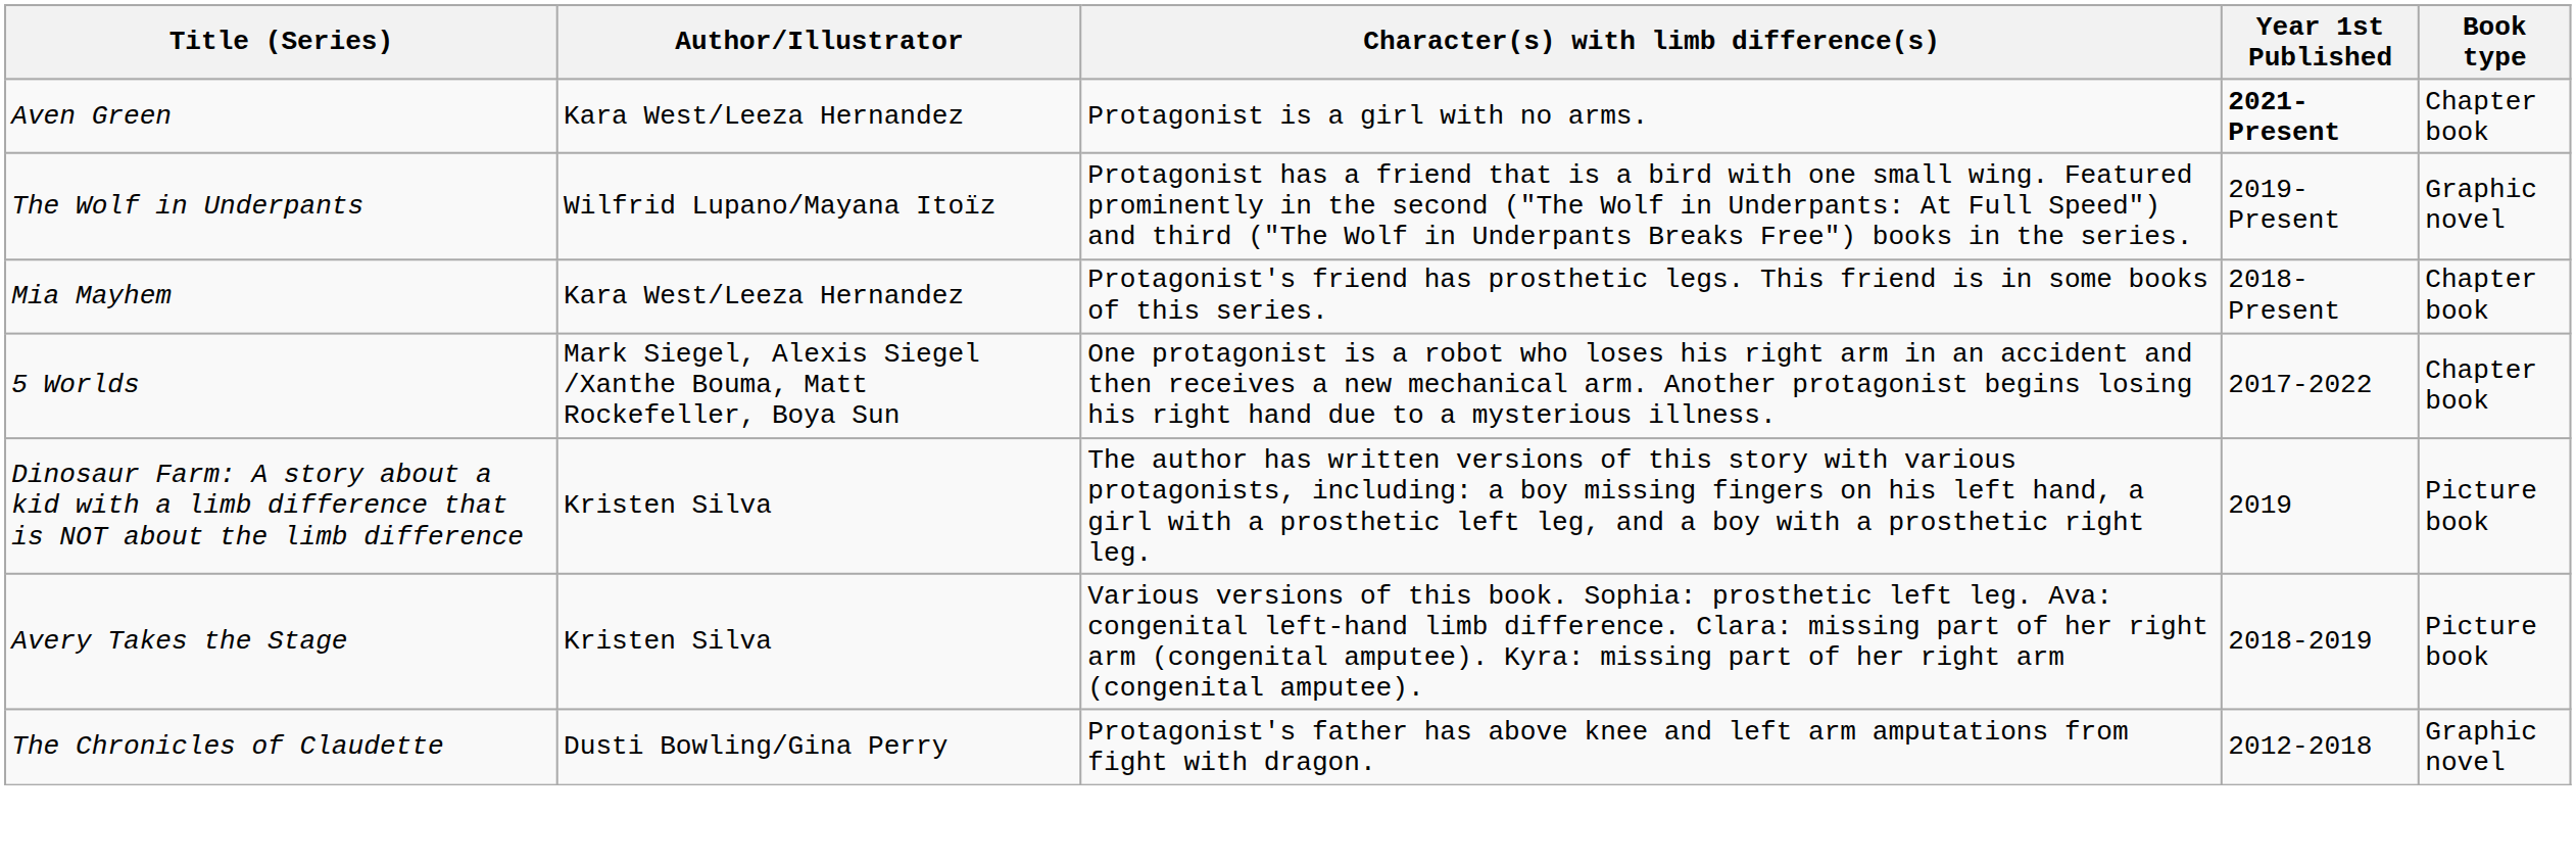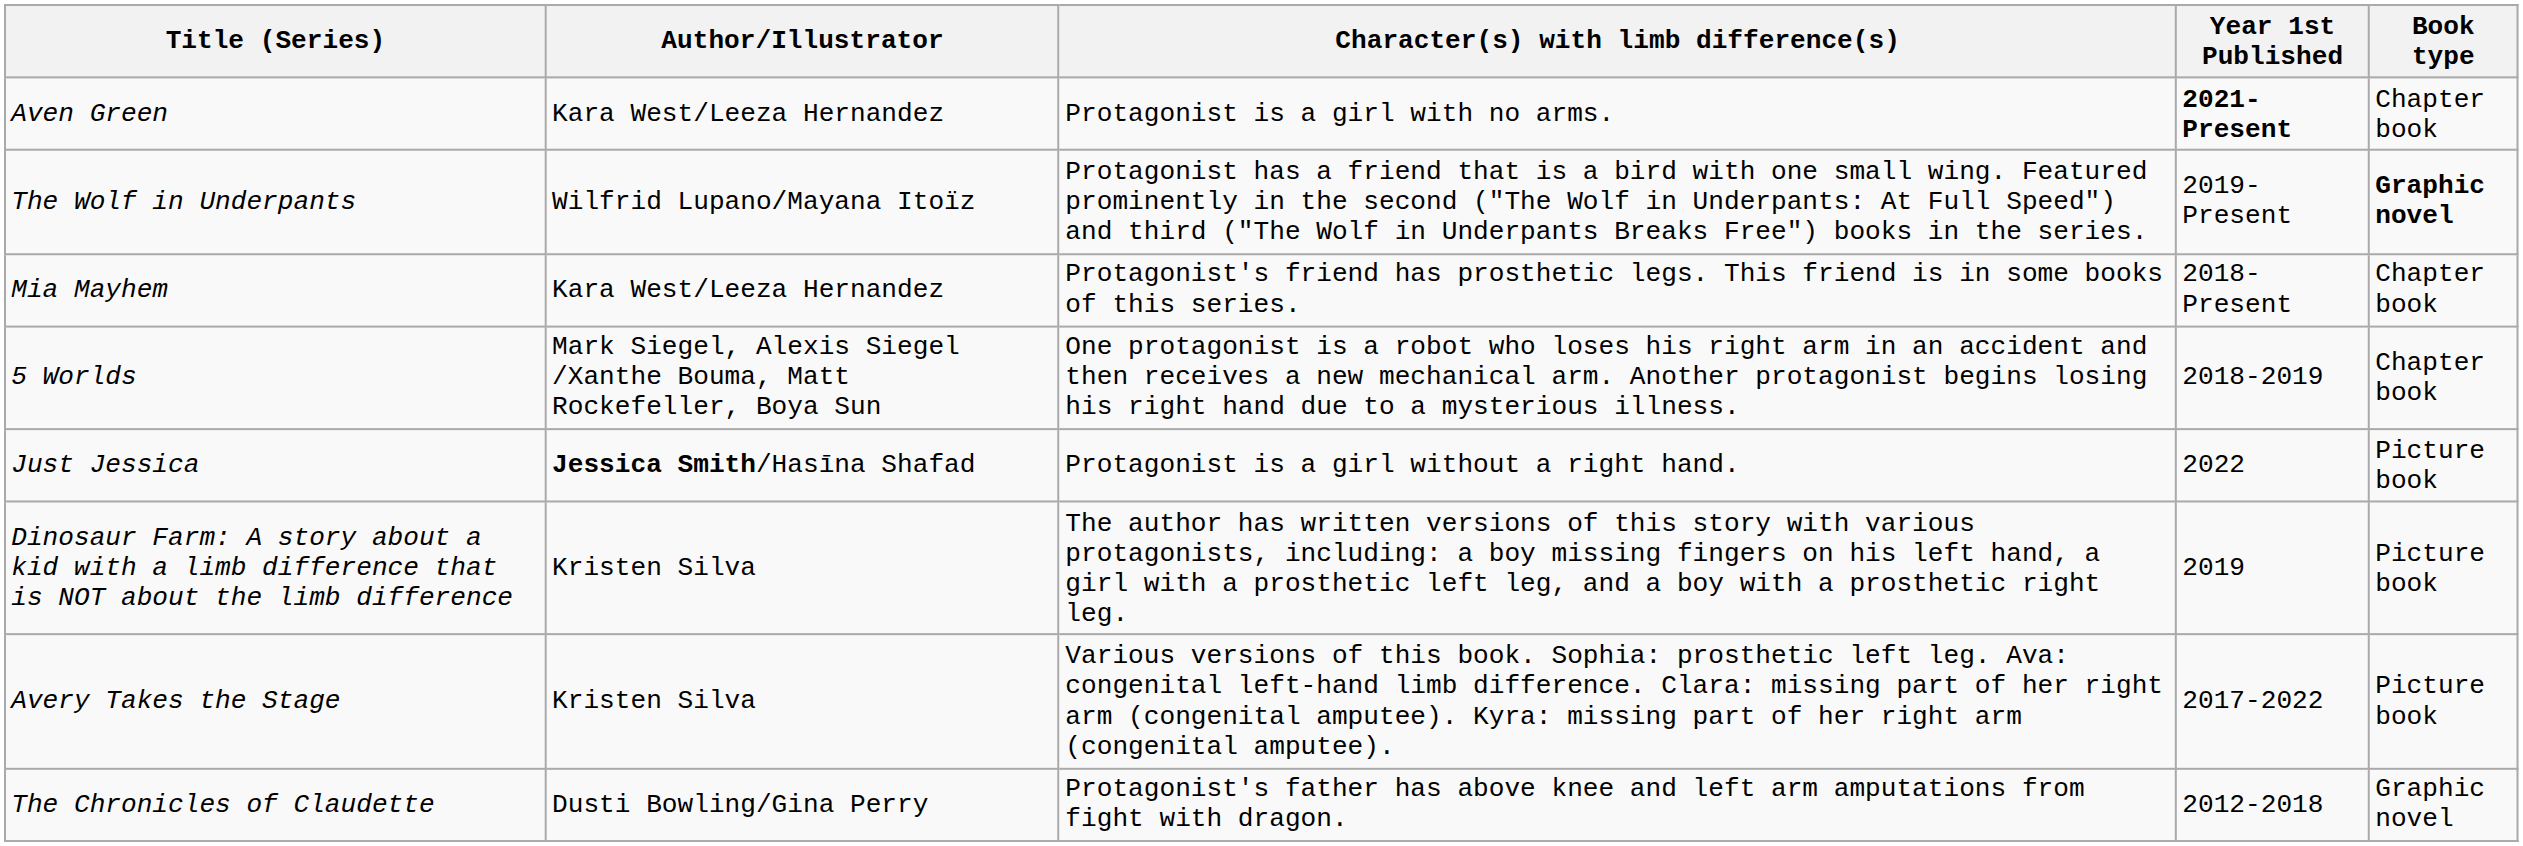 <table class="wikitable sortable">
 <tr>
 <th>Title (Series)</th>
 <th>Author/Illustrator</th>
 <th>Character(s) with limb difference(s)</th>
 <th>Year 1st Published</th>
 <th>Book type</th>
 </tr>
 <tr>
 <td><em>Aven Green</em></td>
 <td>Kara West/Leeza Hernandez</td>
 <td>Protagonist is a girl with no arms.</td>
 <td><strong>2021-Present</strong></td>
 <td>Chapter book</td>
 </tr>
 <tr>
 <td><em>The Wolf in Underpants</em></td>
 <td>Wilfrid Lupano/Mayana Itoïz</td>
 <td>Protagonist has a friend that is a bird with one small wing. Featured prominently in the second ("The Wolf in Underpants: At Full Speed") and third ("The Wolf in Underpants Breaks Free") books in the series.</td>
 <td>2019-Present</td>
-<td>Graphic novel</td>
+<td><strong>Graphic novel</strong></td>
 </tr>
 <tr>
 <td><em>Mia Mayhem</em></td>
 <td>Kara West/Leeza Hernandez</td>
 <td>Protagonist's friend has prosthetic legs. This friend is in some books of this series.</td>
 <td>2018-Present</td>
 <td>Chapter book</td>
 </tr>
 <tr>
 <td><em>5 Worlds</em></td>
 <td>Mark Siegel, Alexis Siegel /Xanthe Bouma, Matt Rockefeller, Boya Sun</td>
 <td>One protagonist is a robot who loses his right arm in an accident and then receives a new mechanical arm. Another protagonist begins losing his right hand due to a mysterious illness.</td>
-<td>2017-2022</td>
+<td>2018-2019</td>
 <td>Chapter book</td>
+</tr>
+<tr>
+<td><em>Just Jessica</em></td>
+<td><strong>Jessica Smith</strong>/Hasīna Shafad</td>
+<td>Protagonist is a girl without a right hand.</td>
+<td>2022</td>
+<td>Picture book</td>
 </tr>
 <tr>
 <td><em>Dinosaur Farm: A story about a kid with a limb difference that is NOT about the limb difference</em></td>
 <td>Kristen Silva</td>
 <td>The author has written versions of this story with various protagonists, including: a boy missing fingers on his left hand, a girl with a prosthetic left leg, and a boy with a prosthetic right leg.</td>
 <td>2019</td>
 <td>Picture book</td>
 </tr>
 <tr>
 <td><em>Avery Takes the Stage</em></td>
 <td>Kristen Silva</td>
 <td>Various versions of this book. Sophia: prosthetic left leg. Ava: congenital left-hand limb difference. Clara: missing part of her right arm (congenital amputee). Kyra: missing part of her right arm (congenital amputee).</td>
-<td>2018-2019</td>
+<td>2017-2022</td>
 <td>Picture book</td>
 </tr>
 <tr>
 <td><em>The Chronicles of Claudette</em></td>
 <td>Dusti Bowling/Gina Perry</td>
 <td>Protagonist's father has above knee and left arm amputations from fight with dragon.</td>
 <td>2012-2018</td>
 <td>Graphic novel</td>
 </tr>
 <tr>
 </tr>
 </table>
